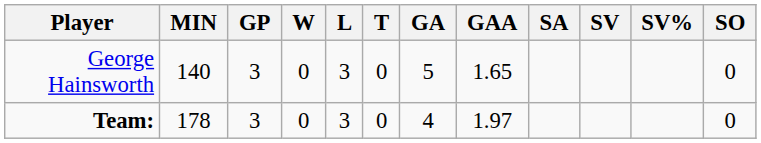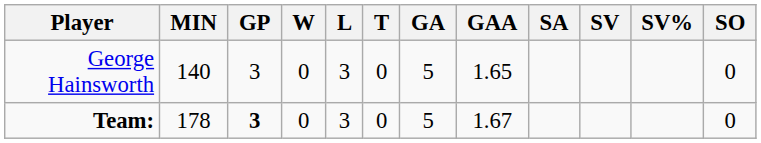 <table class="wikitable sortable" width="60%">
 <tr>
 <th bgcolor="#DDDDFF" width="10%">Player</th>
 <th width="3%" bgcolor="#DDDDFF">MIN</th>
 <th width="3%" bgcolor="#DDDDFF">GP</th>
 <th width="3%" bgcolor="#DDDDFF">W</th>
 <th width="3%" bgcolor="#DDDDFF">L</th>
 <th width="3%" bgcolor="#DDDDFF">T</th>
 <th width="3%" bgcolor="#DDDDFF">GA</th>
 <th width="3%" bgcolor="#DDDDFF">GAA</th>
 <th width="3%" bgcolor="#DDDDFF">SA</th>
 <th width="3%" bgcolor="#DDDDFF">SV</th>
 <th width="3%" bgcolor="#DDDDFF">SV%</th>
 <th width="3%" bgcolor="#DDDDFF">SO</th>
 </tr>
 <tr align="center">
 <td align="right"><a href='#'>George Hainsworth</a></td>
 <td>140</td>
 <td>3</td>
 <td>0</td>
 <td>3</td>
 <td>0</td>
 <td>5</td>
 <td>1.65</td>
 <td></td>
 <td></td>
 <td></td>
 <td>0</td>
 </tr>
 <tr align="center">
 <td align="right"><strong>Team:</strong></td>
 <td>178</td>
-<td>3</td>
+<td><strong>3</strong></td>
 <td>0</td>
 <td>3</td>
 <td>0</td>
-<td>4</td>
-<td>1.97</td>
+<td>5</td>
+<td>1.67</td>
 <td></td>
 <td></td>
 <td></td>
 <td>0</td>
 </tr>
 </table>
